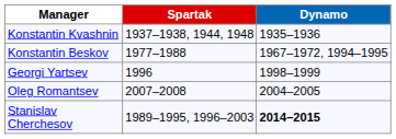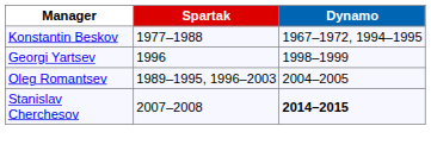 <table bgcolor="#f7f8ff" cellpadding="3" cellspacing="0" border="1" style="font-size: 95%; border: gray solid 1px; border-collapse: collapse;">
 <tr align=center bgcolor="#FFFFFF">
 <td width="140"><strong>Manager</strong></td>
 <th style="color:#FFFFFF; background:#DD0000;">Spartak</th>
 <th style="color:#FFFFFF; background:#0066b3;">Dynamo</th>
-</tr>
-<tr>
-<td align="left"><a href='#'>Konstantin Kvashnin</a></td>
-<td>1937–1938, 1944, 1948</td>
-<td>1935–1936</td>
 </tr>
 <tr>
 <td align="left"><a href='#'>Konstantin Beskov</a></td>
 <td>1977–1988</td>
 <td>1967–1972, 1994–1995</td>
 </tr>
 <tr>
 <td align="left"><a href='#'>Georgi Yartsev</a></td>
 <td>1996</td>
 <td>1998–1999</td>
 </tr>
 <tr>
 <td align="left"><a href='#'>Oleg Romantsev</a></td>
-<td>2007–2008</td>
+<td>1989–1995, 1996–2003</td>
 <td>2004–2005</td>
 </tr>
 <tr>
 <td align="left"><a href='#'>Stanislav Cherchesov</a></td>
-<td>1989–1995, 1996–2003</td>
+<td>2007–2008</td>
 <td><strong>2014–2015</strong></td>
 </tr>
 </table>
